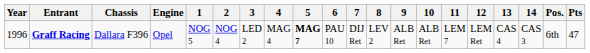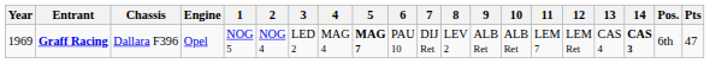 <table class="wikitable">
 <tr>
 <th>Year</th>
 <th>Entrant</th>
 <th>Chassis</th>
 <th>Engine</th>
 <th>1</th>
 <th>2</th>
 <th>3</th>
 <th>4</th>
 <th>5</th>
 <th>6</th>
 <th>7</th>
 <th>8</th>
 <th>9</th>
 <th>10</th>
 <th>11</th>
 <th>12</th>
 <th>13</th>
 <th>14</th>
 <th>Pos.</th>
 <th>Pts</th>
 </tr>
 <tr>
-<td>1996</td>
+<td>1969</td>
 <td><strong><a href='#'>Graff Racing</a></strong></td>
 <td><a href='#'>Dallara</a> F396</td>
 <td><a href='#'>Opel</a></td>
 <td><a href='#'>NOG</a><br><small>5</small></td>
 <td><a href='#'>NOG</a><br><small>4</small></td>
 <td>LED<br><small>2</small></td>
 <td>MAG<br><small>4</small></td>
 <td><strong>MAG<br><small>7</small></strong></td>
 <td>PAU<br><small>10</small></td>
 <td>DIJ<br><small>Ret</small></td>
 <td>LEV<br><small>2</small></td>
 <td>ALB<br><small>Ret</small></td>
 <td>ALB<br><small>Ret</small></td>
 <td>LEM<br><small>7</small></td>
 <td>LEM<br><small>Ret</small></td>
 <td>CAS<br><small>4</small></td>
-<td>CAS<br><small>3</small></td>
+<td><strong>CAS<br><small>3</small></strong></td>
 <td>6th</td>
 <td>47</td>
 </tr>
 </table>
